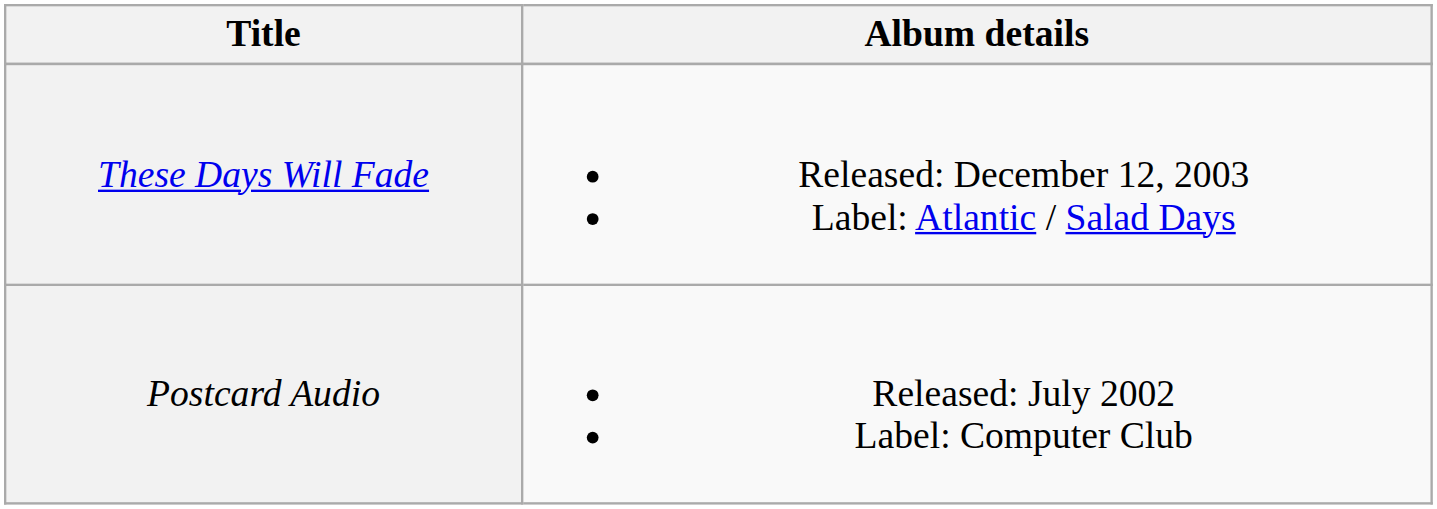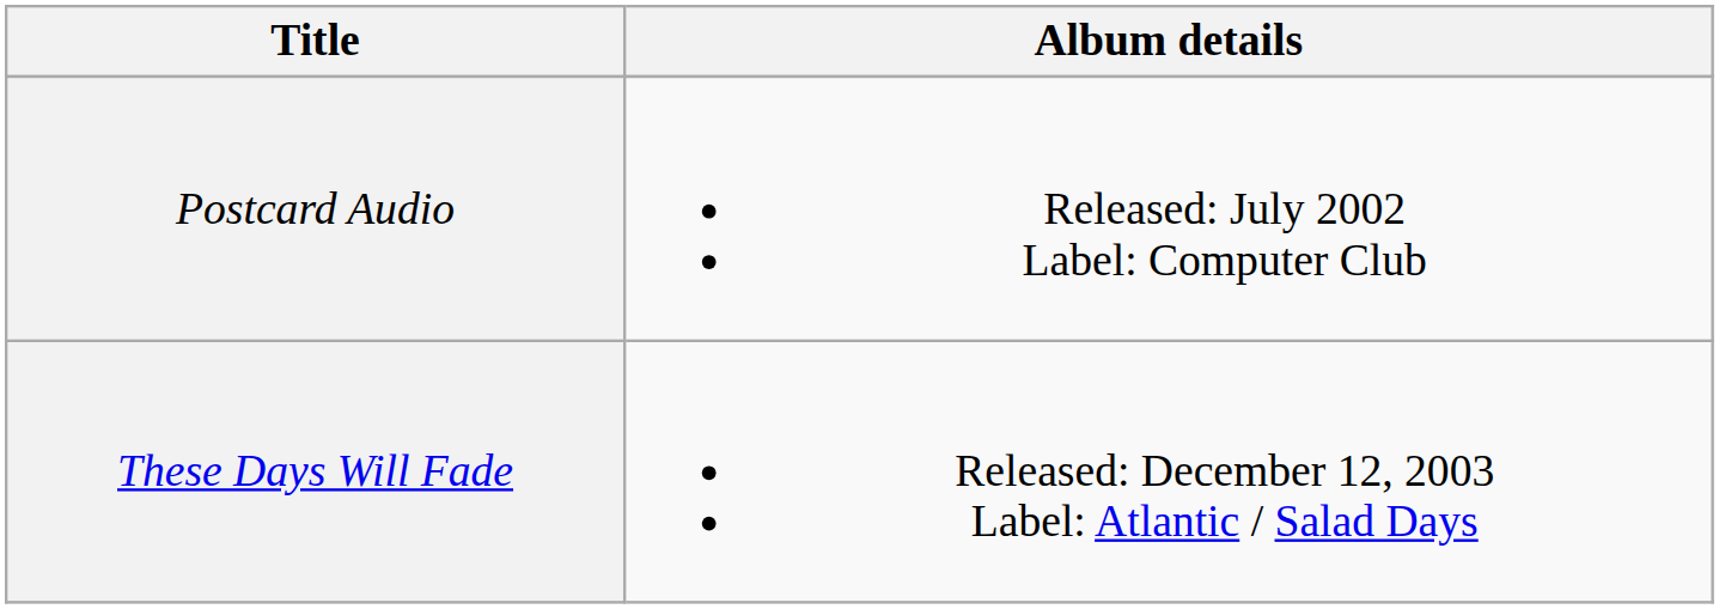 <table class="wikitable plainrowheaders" style="text-align:center;" border="1">
 <tr>
 <th rowspan="1" scope="col" style="width:14em;">Title</th>
 <th rowspan="1" scope="col" style="width:25em;">Album details</th>
 </tr>
 <tr>
 </tr>
 <tr>
+<th scope="row" style="font-weight:normal;"><em>Postcard Audio</em></th>
+<td><br><ul><li>Released: July 2002</li><li>Label: Computer Club</li></ul></td>
+</tr>
+<tr>
 <th scope="row" style="font-weight:normal;"><em><a href='#'>These Days Will Fade</a></em></th>
 <td><br><ul><li>Released: December 12, 2003</li><li>Label: <a href='#'>Atlantic</a> / <a href='#'>Salad Days</a></li></ul></td>
 </tr>
-<tr>
-<th scope="row" style="font-weight:normal;"><em>Postcard Audio</em></th>
-<td><br><ul><li>Released: July 2002</li><li>Label: Computer Club</li></ul></td>
-</tr>
 </table>
